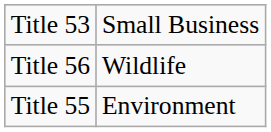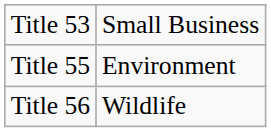 <table class=wikitable>
 <tr>
 <td>Title 53</td>
 <td>Small Business</td>
 </tr>
 <tr>
+<td>Title 55</td>
+<td>Environment</td>
+</tr>
+<tr>
 <td>Title 56</td>
 <td>Wildlife</td>
 </tr>
-<tr>
-<td>Title 55</td>
-<td>Environment</td>
-</tr>
 </table>
